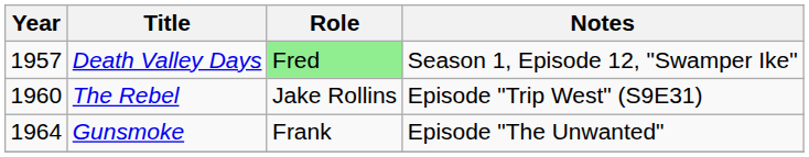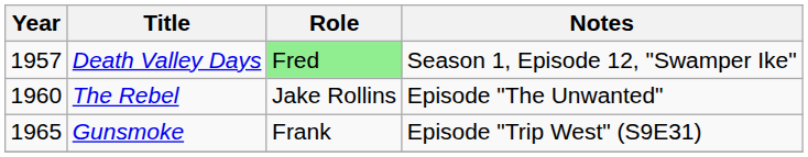 <table class="wikitable plainrowheaders sortable">
 <tr>
 <th scope="col">Year</th>
 <th scope="col">Title</th>
 <th scope="col">Role</th>
 <th scope="col" class="unsortable">Notes</th>
 </tr>
 <tr>
 <td>1957</td>
 <td><em><a href='#'>Death Valley Days</a></em></td>
 <td style="background: lightgreen;">Fred</td>
 <td>Season 1, Episode 12, "Swamper Ike"</td>
 </tr>
 <tr>
 <td>1960</td>
 <td><em><a href='#'>The Rebel</a></em></td>
 <td>Jake Rollins</td>
-<td>Episode "Trip West" (S9E31)</td>
+<td>Episode "The Unwanted"</td>
 </tr>
 <tr>
-<td>1964</td>
+<td>1965</td>
 <td><em><a href='#'>Gunsmoke</a></em></td>
 <td>Frank</td>
-<td>Episode "The Unwanted"</td>
+<td>Episode "Trip West" (S9E31)</td>
 </tr>
 <tr>
 </tr>
 </table>
